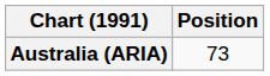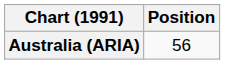 <table class="wikitable plainrowheaders" style="text-align:center">
 <tr>
 <th scope="col">Chart (1991)</th>
 <th scope="col">Position</th>
 </tr>
 <tr>
 <th scope="row">Australia (ARIA)</th>
-<td>73</td>
+<td>56</td>
 </tr>
 </table>
